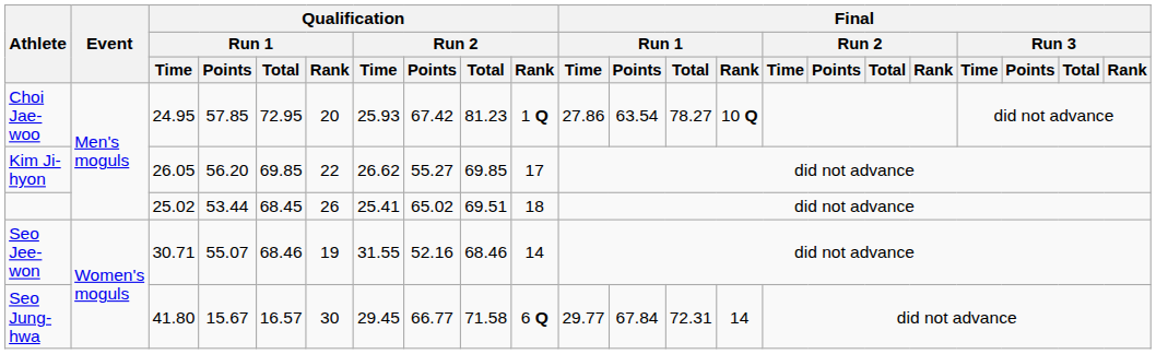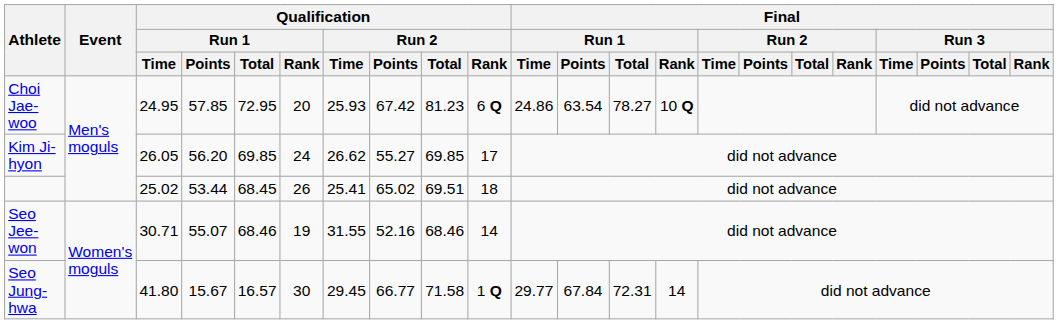 <table class="wikitable" style="font-size:90%">
 <tr>
 <th rowspan=3>Athlete</th>
 <th rowspan=3>Event</th>
 <th colspan=8>Qualification</th>
 <th colspan=12>Final</th>
 </tr>
 <tr style="font-size:95%">
 <th colspan=4>Run 1</th>
 <th colspan=4>Run 2</th>
 <th colspan=4>Run 1</th>
 <th colspan=4>Run 2</th>
 <th colspan=4>Run 3</th>
 </tr>
 <tr style="font-size:95%">
 <th>Time</th>
 <th>Points</th>
 <th>Total</th>
 <th>Rank</th>
 <th>Time</th>
 <th>Points</th>
 <th>Total</th>
 <th>Rank</th>
 <th>Time</th>
 <th>Points</th>
 <th>Total</th>
 <th>Rank</th>
 <th>Time</th>
 <th>Points</th>
 <th>Total</th>
 <th>Rank</th>
 <th>Time</th>
 <th>Points</th>
 <th>Total</th>
 <th>Rank</th>
 </tr>
 <tr align=center>
 <td align=left><a href='#'>Choi Jae-woo</a></td>
 <td rowspan="3" align="left"><a href='#'>Men's moguls</a></td>
 <td>24.95</td>
 <td>57.85</td>
 <td>72.95</td>
 <td>20</td>
 <td>25.93</td>
 <td>67.42</td>
 <td>81.23</td>
-<td>1 <strong>Q</strong></td>
-<td>27.86</td>
+<td>6 <strong>Q</strong></td>
+<td>24.86</td>
 <td>63.54</td>
 <td>78.27</td>
 <td>10 <strong>Q</strong></td>
 <td colspan=4></td>
 <td colspan=4>did not advance</td>
 </tr>
 <tr align=center>
 <td align=left><a href='#'>Kim Ji-hyon</a></td>
 <td>26.05</td>
 <td>56.20</td>
 <td>69.85</td>
-<td>22</td>
+<td>24</td>
 <td>26.62</td>
 <td>55.27</td>
 <td>69.85</td>
 <td>17</td>
 <td colspan=12>did not advance</td>
 </tr>
 <tr align=center>
 <td align=left></td>
 <td>25.02</td>
 <td>53.44</td>
 <td>68.45</td>
 <td>26</td>
 <td>25.41</td>
 <td>65.02</td>
 <td>69.51</td>
 <td>18</td>
 <td colspan=12>did not advance</td>
 </tr>
 <tr align=center>
 <td align=left><a href='#'>Seo Jee-won</a></td>
 <td align="left" rowspan="2"><a href='#'>Women's moguls</a></td>
 <td>30.71</td>
 <td>55.07</td>
 <td>68.46</td>
 <td>19</td>
 <td>31.55</td>
 <td>52.16</td>
 <td>68.46</td>
 <td>14</td>
 <td colspan=12>did not advance</td>
 </tr>
 <tr align=center>
 <td align=left><a href='#'>Seo Jung-hwa</a></td>
 <td>41.80</td>
 <td>15.67</td>
 <td>16.57</td>
 <td>30</td>
 <td>29.45</td>
 <td>66.77</td>
 <td>71.58</td>
-<td>6 <strong>Q</strong></td>
+<td>1 <strong>Q</strong></td>
 <td>29.77</td>
 <td>67.84</td>
 <td>72.31</td>
 <td>14</td>
 <td colspan=8>did not advance</td>
 </tr>
 </table>
